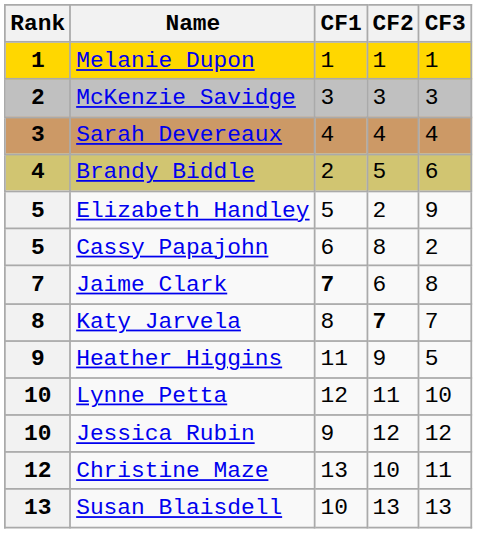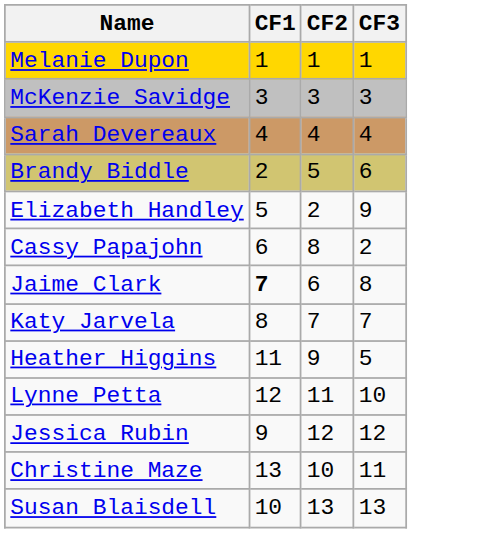 <table class="wikitable sortable">
 <tr>
-<th>Rank</th>
 <th>Name</th>
 <th>CF1</th>
 <th>CF2</th>
 <th>CF3</th>
 </tr>
 <tr bgcolor="gold">
-<td align="center"><strong>1</strong></td>
 <td><a href='#'>Melanie Dupon</a></td>
 <td>1</td>
 <td>1</td>
 <td>1</td>
 </tr>
 <tr bgcolor="silver">
-<td align="center"><strong>2</strong></td>
 <td><a href='#'>McKenzie Savidge</a></td>
 <td>3</td>
 <td>3</td>
 <td>3</td>
 </tr>
 <tr bgcolor="cc9966">
-<td align="center"><strong>3</strong></td>
 <td><a href='#'>Sarah Devereaux</a></td>
 <td>4</td>
 <td>4</td>
 <td>4</td>
 </tr>
 <tr bgcolor="#d1c571">
-<td align="center"><strong>4</strong></td>
 <td><a href='#'>Brandy Biddle</a></td>
 <td>2</td>
 <td>5</td>
 <td>6</td>
 </tr>
 <tr>
-<th>5</th>
 <td><a href='#'>Elizabeth Handley</a></td>
 <td>5</td>
 <td>2</td>
 <td>9</td>
 </tr>
 <tr>
-<th>5</th>
 <td><a href='#'>Cassy Papajohn</a></td>
 <td>6</td>
 <td>8</td>
 <td>2</td>
 </tr>
 <tr>
-<th>7</th>
 <td><a href='#'>Jaime Clark</a></td>
 <td><strong>7</strong></td>
 <td>6</td>
 <td>8</td>
 </tr>
 <tr>
-<th>8</th>
 <td><a href='#'>Katy Jarvela</a></td>
 <td>8</td>
-<td><strong>7</strong></td>
+<td>7</td>
 <td>7</td>
 </tr>
 <tr>
-<th>9</th>
 <td><a href='#'>Heather Higgins</a></td>
 <td>11</td>
 <td>9</td>
 <td>5</td>
 </tr>
 <tr>
-<th>10</th>
 <td><a href='#'>Lynne Petta</a></td>
 <td>12</td>
 <td>11</td>
 <td>10</td>
 </tr>
 <tr>
-<th>10</th>
 <td><a href='#'>Jessica Rubin</a></td>
 <td>9</td>
 <td>12</td>
 <td>12</td>
 </tr>
 <tr>
-<th>12</th>
 <td><a href='#'>Christine Maze</a></td>
 <td>13</td>
 <td>10</td>
 <td>11</td>
 </tr>
 <tr>
-<th>13</th>
 <td><a href='#'>Susan Blaisdell</a></td>
 <td>10</td>
 <td>13</td>
 <td>13</td>
 </tr>
 </table>
